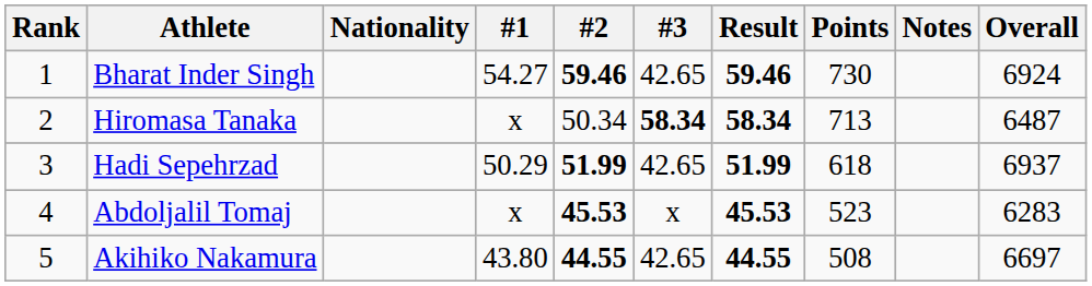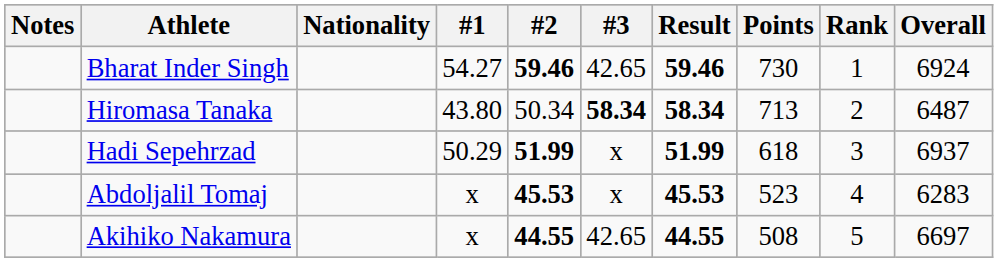 <table class="wikitable sortable" style="text-align:center">
 <tr>
-<th>Rank</th>
+<th>Notes</th>
 <th>Athlete</th>
 <th>Nationality</th>
 <th>#1</th>
 <th>#2</th>
 <th>#3</th>
 <th>Result</th>
 <th>Points</th>
-<th>Notes</th>
+<th>Rank</th>
 <th>Overall</th>
 </tr>
 <tr>
-<td>1</td>
+<td></td>
 <td align=left><a href='#'>Bharat Inder Singh</a></td>
 <td align=left></td>
 <td>54.27</td>
 <td><strong>59.46</strong></td>
 <td>42.65</td>
 <td><strong>59.46</strong></td>
 <td>730</td>
-<td></td>
+<td>1</td>
 <td>6924</td>
 </tr>
 <tr>
-<td>2</td>
+<td></td>
 <td align=left><a href='#'>Hiromasa Tanaka</a></td>
 <td align=left></td>
-<td>x</td>
+<td>43.80</td>
 <td>50.34</td>
 <td><strong>58.34</strong></td>
 <td><strong>58.34</strong></td>
 <td>713</td>
-<td></td>
+<td>2</td>
 <td>6487</td>
 </tr>
 <tr>
-<td>3</td>
+<td></td>
 <td align=left><a href='#'>Hadi Sepehrzad</a></td>
 <td align=left></td>
 <td>50.29</td>
 <td><strong>51.99</strong></td>
-<td>42.65</td>
+<td>x</td>
 <td><strong>51.99</strong></td>
 <td>618</td>
-<td></td>
+<td>3</td>
 <td>6937</td>
 </tr>
 <tr>
-<td>4</td>
+<td></td>
 <td align=left><a href='#'>Abdoljalil Tomaj</a></td>
 <td align=left></td>
 <td>x</td>
 <td><strong>45.53</strong></td>
 <td>x</td>
 <td><strong>45.53</strong></td>
 <td>523</td>
-<td></td>
+<td>4</td>
 <td>6283</td>
 </tr>
 <tr>
-<td>5</td>
+<td></td>
 <td align=left><a href='#'>Akihiko Nakamura</a></td>
 <td align=left></td>
-<td>43.80</td>
+<td>x</td>
 <td><strong>44.55</strong></td>
 <td>42.65</td>
 <td><strong>44.55</strong></td>
 <td>508</td>
-<td></td>
+<td>5</td>
 <td>6697</td>
 </tr>
 </table>
